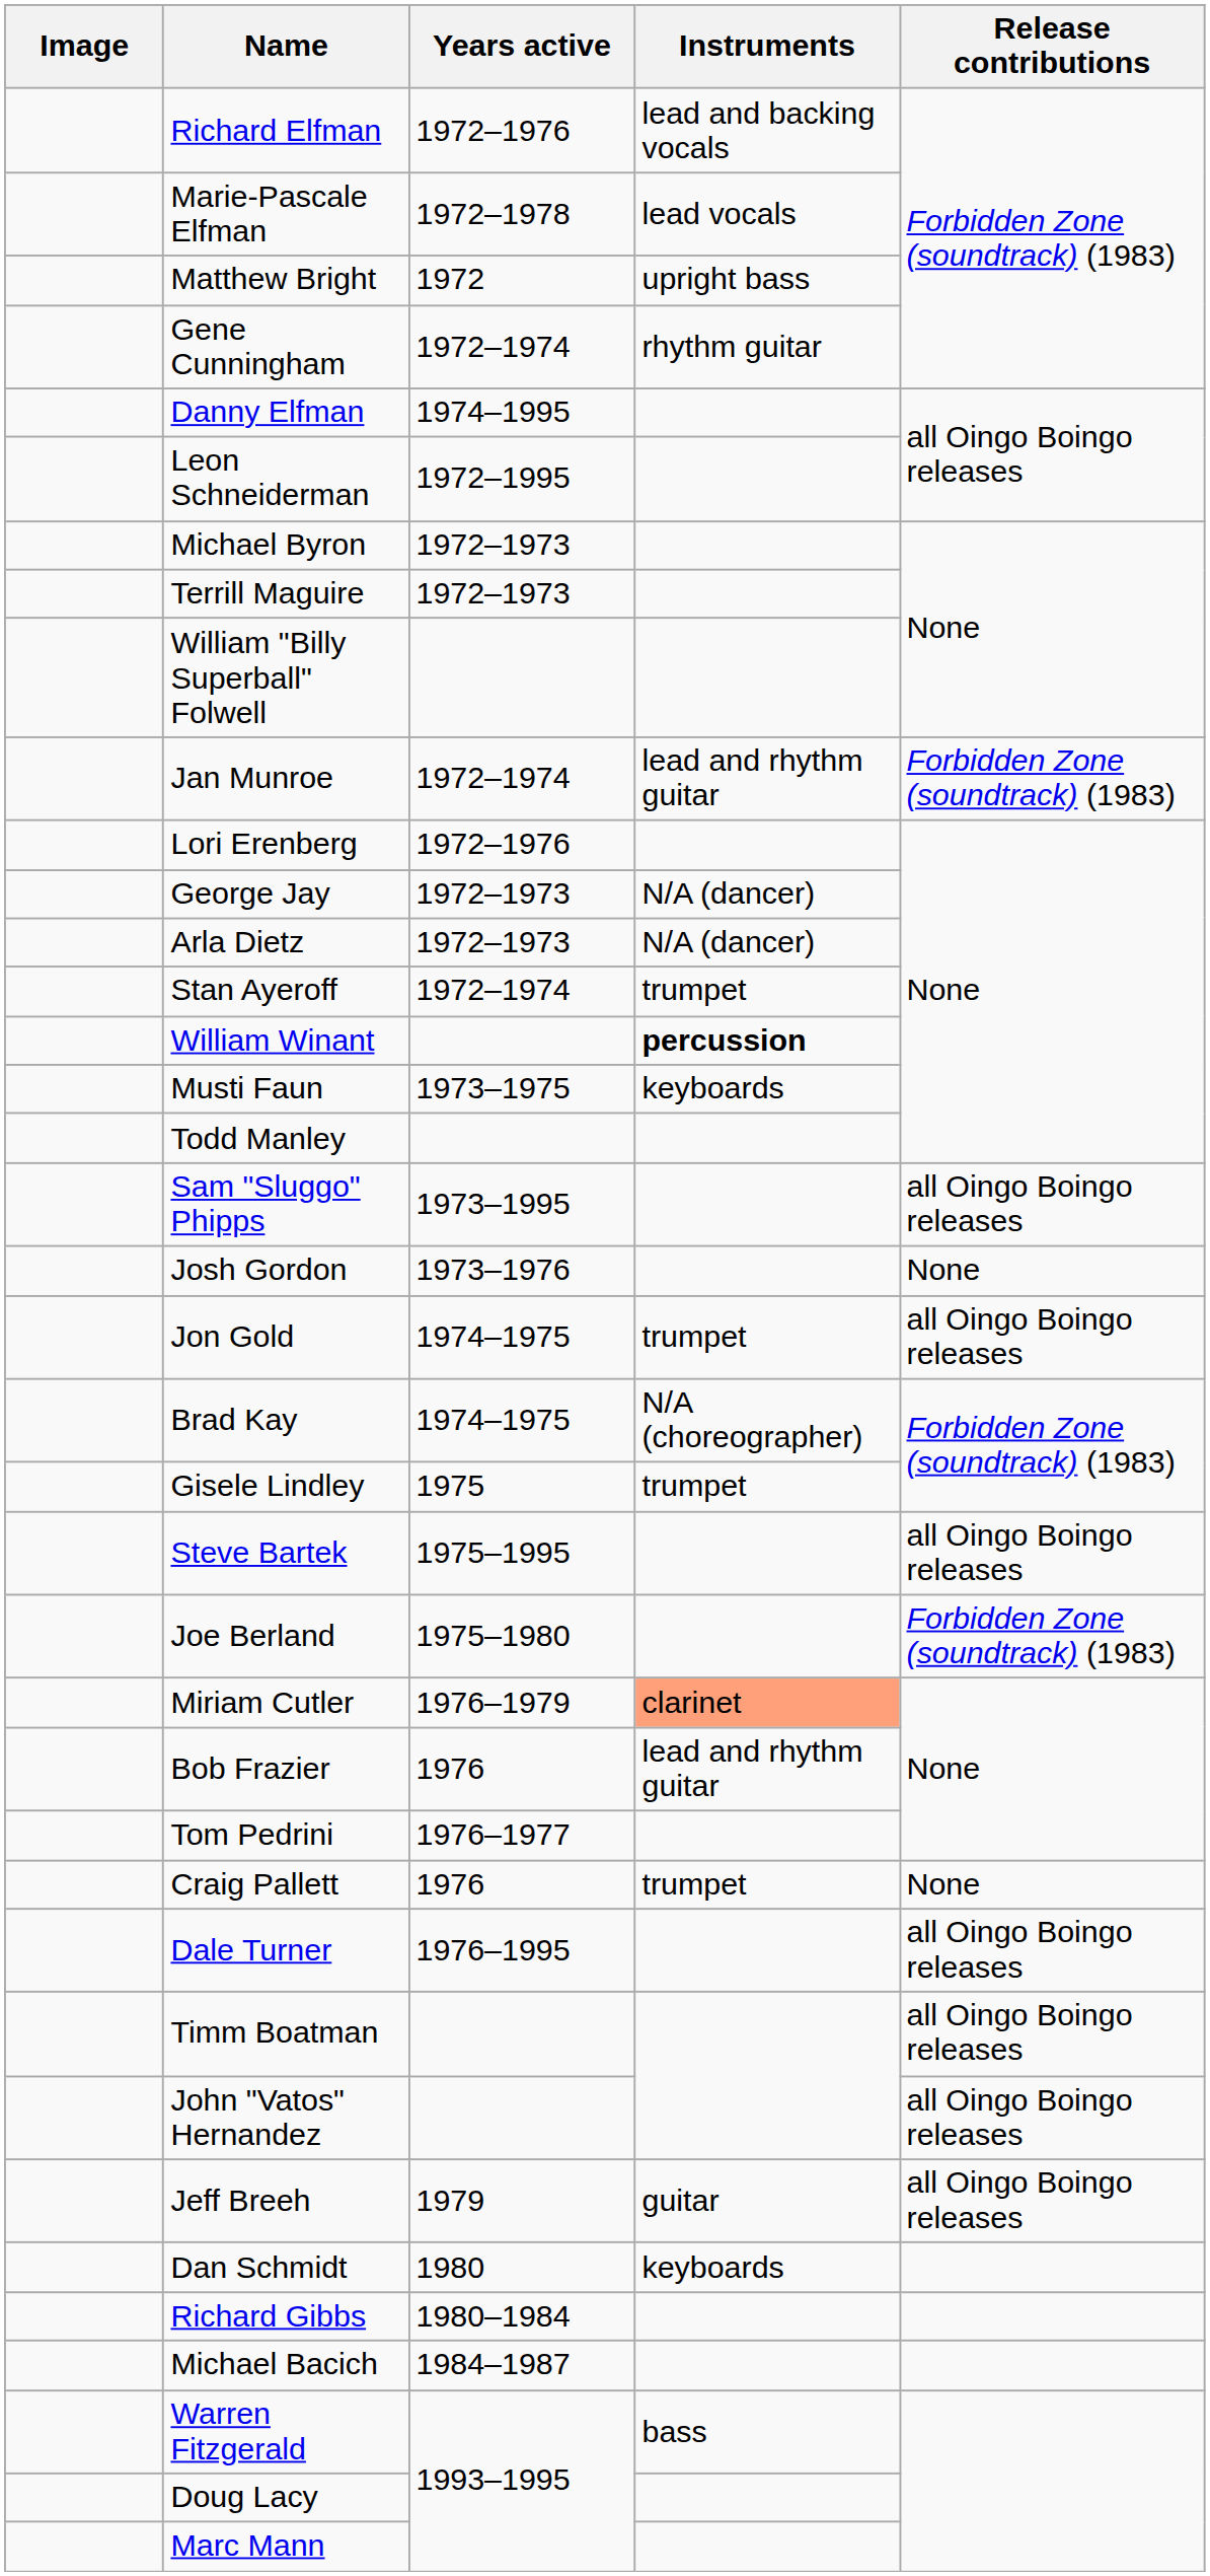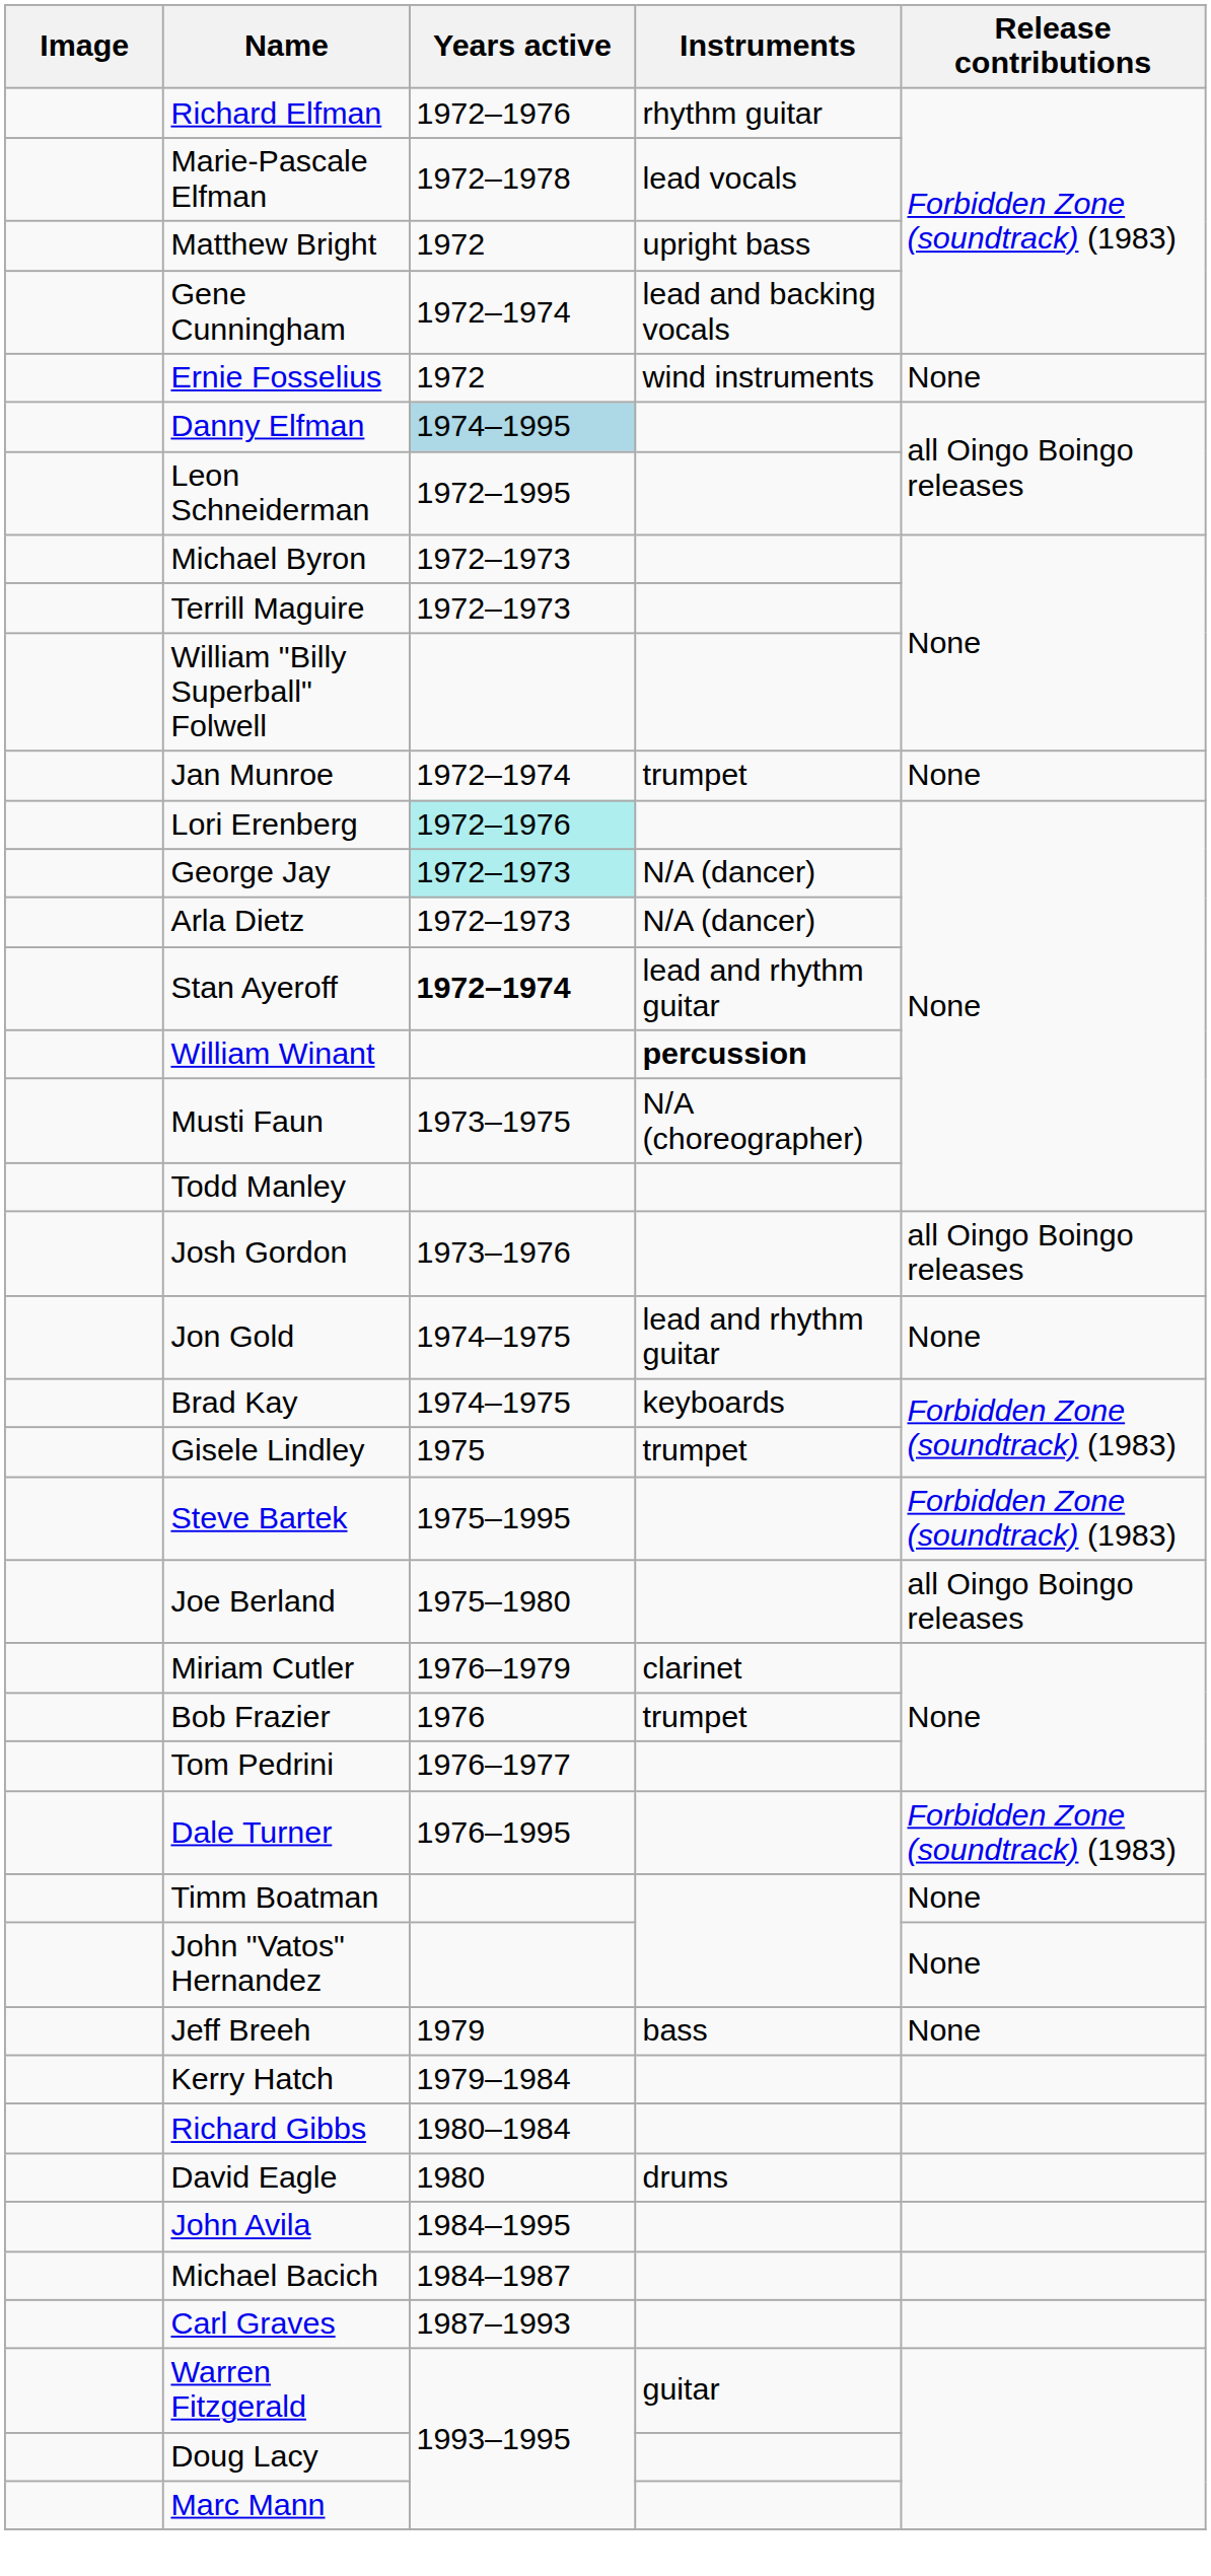 <table class="wikitable" width="100%" border="1">
 <tr>
 <th width="75">Image</th>
 <th width="120">Name</th>
 <th width="110">Years active</th>
 <th width="130">Instruments</th>
 <th>Release contributions</th>
 </tr>
 <tr>
 <td></td>
 <td><a href='#'>Richard Elfman</a></td>
 <td>1972–1976</td>
-<td>lead and backing vocals</td>
+<td>rhythm guitar</td>
 <td rowspan="4"><em><a href='#'>Forbidden Zone (soundtrack)</a></em> (1983)</td>
 </tr>
 <tr>
 <td></td>
 <td>Marie-Pascale Elfman</td>
 <td>1972–1978</td>
 <td>lead vocals</td>
 </tr>
 <tr>
 <td></td>
 <td>Matthew Bright</td>
 <td>1972</td>
 <td>upright bass</td>
 </tr>
 <tr>
 <td></td>
 <td>Gene Cunningham</td>
 <td>1972–1974</td>
-<td>rhythm guitar</td>
+<td>lead and backing vocals</td>
+</tr>
+<tr>
+<td></td>
+<td><a href='#'>Ernie Fosselius</a></td>
+<td>1972</td>
+<td>wind instruments</td>
+<td>None</td>
 </tr>
 <tr>
 <td></td>
 <td><a href='#'>Danny Elfman</a></td>
-<td>1974–1995</td>
+<td style="background: lightblue;">1974–1995</td>
 <td></td>
 <td rowspan="2">all Oingo Boingo releases</td>
 </tr>
 <tr>
 <td></td>
 <td>Leon Schneiderman</td>
 <td>1972–1995</td>
 <td></td>
 </tr>
 <tr>
 <td></td>
 <td>Michael Byron</td>
 <td>1972–1973</td>
 <td></td>
 <td rowspan="3">None</td>
 </tr>
 <tr>
 <td></td>
 <td>Terrill Maguire</td>
 <td>1972–1973</td>
 <td></td>
 </tr>
 <tr>
 <td></td>
 <td>William "Billy Superball" Folwell</td>
 <td></td>
 <td></td>
 </tr>
 <tr>
 <td></td>
 <td>Jan Munroe</td>
 <td>1972–1974</td>
-<td>lead and rhythm guitar</td>
-<td><em><a href='#'>Forbidden Zone (soundtrack)</a></em> (1983)</td>
+<td>trumpet</td>
+<td>None</td>
 </tr>
 <tr>
 <td></td>
 <td>Lori Erenberg</td>
-<td>1972–1976</td>
+<td style="background: paleturquoise;">1972–1976</td>
 <td></td>
 <td rowspan="7">None</td>
 </tr>
 <tr>
 <td></td>
 <td>George Jay</td>
-<td>1972–1973</td>
+<td style="background: paleturquoise;">1972–1973</td>
 <td>N/A (dancer)</td>
 </tr>
 <tr>
 <td></td>
 <td>Arla Dietz</td>
 <td>1972–1973</td>
 <td>N/A (dancer)</td>
 </tr>
 <tr>
 <td></td>
 <td>Stan Ayeroff</td>
-<td>1972–1974</td>
-<td>trumpet</td>
+<td><strong>1972–1974</strong></td>
+<td>lead and rhythm guitar</td>
 </tr>
 <tr>
 <td></td>
 <td><a href='#'>William Winant</a></td>
 <td></td>
 <td><strong>percussion</strong></td>
 </tr>
 <tr>
 <td></td>
 <td>Musti Faun</td>
 <td>1973–1975</td>
-<td>keyboards</td>
+<td>N/A (choreographer)</td>
 </tr>
 <tr>
 <td></td>
 <td>Todd Manley</td>
 <td></td>
 <td></td>
 </tr>
 <tr>
 <td></td>
-<td><a href='#'>Sam "Sluggo" Phipps</a></td>
-<td>1973–1995</td>
+<td>Josh Gordon</td>
+<td>1973–1976</td>
 <td></td>
 <td>all Oingo Boingo releases</td>
 </tr>
 <tr>
 <td></td>
-<td>Josh Gordon</td>
-<td>1973–1976</td>
-<td></td>
-<td>None</td>
-</tr>
-<tr>
-<td></td>
 <td>Jon Gold</td>
 <td>1974–1975</td>
-<td>trumpet</td>
-<td>all Oingo Boingo releases</td>
+<td>lead and rhythm guitar</td>
+<td>None</td>
 </tr>
 <tr>
 <td></td>
 <td>Brad Kay</td>
 <td>1974–1975</td>
-<td>N/A (choreographer)</td>
+<td>keyboards</td>
 <td rowspan="2"><em><a href='#'>Forbidden Zone (soundtrack)</a></em> (1983)</td>
 </tr>
 <tr>
 <td></td>
 <td>Gisele Lindley</td>
 <td>1975</td>
 <td>trumpet</td>
 </tr>
 <tr>
 <td></td>
 <td><a href='#'>Steve Bartek</a></td>
 <td>1975–1995</td>
 <td></td>
-<td>all Oingo Boingo releases</td>
+<td><em><a href='#'>Forbidden Zone (soundtrack)</a></em> (1983)</td>
 </tr>
 <tr>
 <td></td>
 <td>Joe Berland</td>
 <td>1975–1980</td>
 <td></td>
-<td><em><a href='#'>Forbidden Zone (soundtrack)</a></em> (1983)</td>
+<td>all Oingo Boingo releases</td>
 </tr>
 <tr>
 <td></td>
 <td>Miriam Cutler</td>
 <td>1976–1979</td>
-<td style="background: lightsalmon;">clarinet</td>
+<td>clarinet</td>
 <td rowspan="3">None</td>
 </tr>
 <tr>
 <td></td>
 <td>Bob Frazier</td>
 <td>1976</td>
-<td>lead and rhythm guitar</td>
+<td>trumpet</td>
 </tr>
 <tr>
 <td></td>
 <td>Tom Pedrini</td>
 <td>1976–1977</td>
 <td></td>
 </tr>
 <tr>
 <td></td>
-<td>Craig Pallett</td>
-<td>1976</td>
-<td>trumpet</td>
-<td>None</td>
-</tr>
-<tr>
-<td></td>
 <td><a href='#'>Dale Turner</a></td>
 <td>1976–1995</td>
 <td></td>
-<td>all Oingo Boingo releases</td>
+<td><em><a href='#'>Forbidden Zone (soundtrack)</a></em> (1983)</td>
 </tr>
 <tr>
 <td></td>
 <td>Timm Boatman</td>
 <td></td>
 <td rowspan="2"></td>
-<td>all Oingo Boingo releases</td>
+<td>None</td>
 </tr>
 <tr>
 <td></td>
 <td>John "Vatos" Hernandez</td>
 <td></td>
-<td>all Oingo Boingo releases</td>
+<td>None</td>
 </tr>
 <tr>
 <td></td>
 <td>Jeff Breeh</td>
 <td>1979</td>
-<td>guitar</td>
-<td>all Oingo Boingo releases</td>
+<td>bass</td>
+<td>None</td>
 </tr>
 <tr>
 <td></td>
-<td>Dan Schmidt</td>
-<td>1980</td>
-<td>keyboards</td>
+<td>Kerry Hatch</td>
+<td>1979–1984</td>
+<td></td>
 <td></td>
 </tr>
 <tr>
 <td></td>
 <td><a href='#'>Richard Gibbs</a></td>
 <td>1980–1984</td>
+<td></td>
+<td></td>
+</tr>
+<tr>
+<td></td>
+<td>David Eagle</td>
+<td>1980</td>
+<td>drums</td>
+<td></td>
+</tr>
+<tr>
+<td></td>
+<td><a href='#'>John Avila</a></td>
+<td>1984–1995</td>
 <td></td>
 <td></td>
 </tr>
 <tr>
 <td></td>
 <td>Michael Bacich</td>
 <td>1984–1987</td>
 <td></td>
 <td></td>
 </tr>
 <tr>
 <td></td>
+<td><a href='#'>Carl Graves</a></td>
+<td>1987–1993</td>
+<td></td>
+<td></td>
+</tr>
+<tr>
+<td></td>
 <td><a href='#'>Warren Fitzgerald</a></td>
 <td rowspan="3">1993–1995</td>
-<td>bass</td>
+<td>guitar</td>
 <td rowspan="3"></td>
 </tr>
 <tr>
 <td></td>
 <td>Doug Lacy</td>
 <td></td>
 </tr>
 <tr>
 <td></td>
 <td><a href='#'>Marc Mann</a></td>
 <td></td>
 </tr>
 </table>
